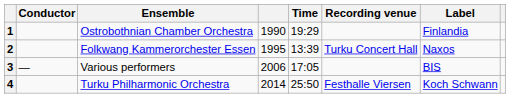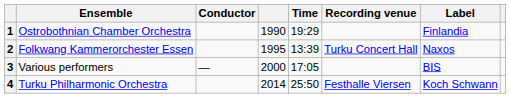 <table class="wikitable" style="margin-right:0; font-size:95%">
 <tr>
 <th scope="col"></th>
+<th scope="col">Ensemble</th>
 <th scope="col">Conductor</th>
-<th scope="col">Ensemble</th>
 <th scope="col"></th>
 <th scope="col">Time</th>
 <th scope="col">Recording venue</th>
 <th scope="col">Label</th>
 <th scope="col"class="unsortable"></th>
 </tr>
 <tr>
 <th scope="row">1</th>
+<td><a href='#'>Ostrobothnian Chamber Orchestra</a></td>
 <td></td>
-<td><a href='#'>Ostrobothnian Chamber Orchestra</a></td>
 <td>1990</td>
 <td>19:29</td>
 <td></td>
 <td><a href='#'>Finlandia</a></td>
 <td></td>
 </tr>
 <tr>
 <th scope="row">2</th>
+<td><a href='#'>Folkwang Kammerorchester Essen</a></td>
 <td></td>
-<td><a href='#'>Folkwang Kammerorchester Essen</a></td>
 <td>1995</td>
 <td>13:39</td>
 <td><a href='#'>Turku Concert Hall</a></td>
 <td><a href='#'>Naxos</a></td>
 <td></td>
 </tr>
 <tr>
 <th scope="row">3</th>
+<td>Various performers</td>
 <td>—</td>
-<td>Various performers</td>
-<td>2006</td>
+<td>2000</td>
 <td>17:05</td>
 <td></td>
 <td><a href='#'>BIS</a></td>
 <td></td>
 </tr>
 <tr>
 <th scope="row">4</th>
+<td><a href='#'>Turku Philharmonic Orchestra</a></td>
 <td></td>
-<td><a href='#'>Turku Philharmonic Orchestra</a></td>
 <td>2014</td>
 <td>25:50</td>
 <td><a href='#'>Festhalle Viersen</a></td>
 <td><a href='#'>Koch Schwann</a></td>
 <td></td>
 </tr>
 </table>
